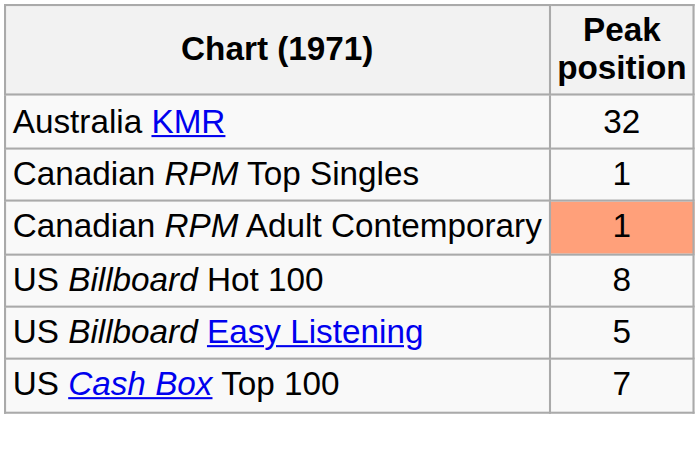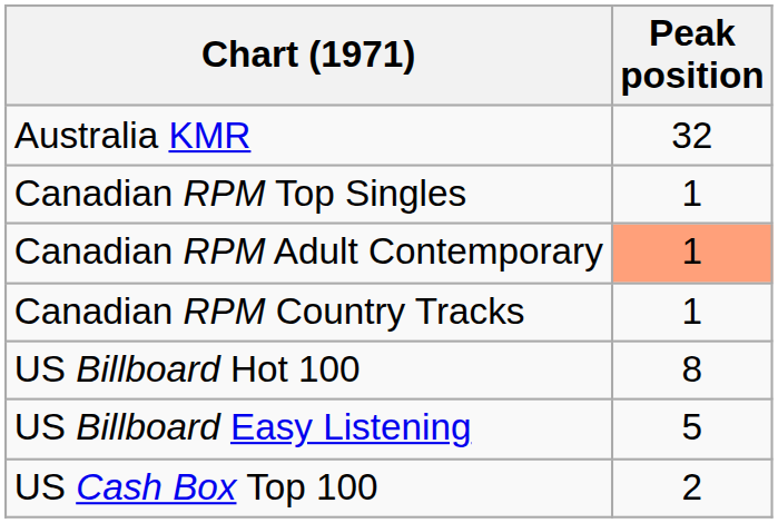 <table class="wikitable sortable">
 <tr>
 <th align="left">Chart (1971)</th>
 <th style="text-align:center;">Peak<br>position</th>
 </tr>
 <tr>
 <td align="left">Australia <a href='#'>KMR</a></td>
 <td style="text-align:center;">32</td>
 </tr>
 <tr>
 <td align="left">Canadian <em>RPM</em> Top Singles</td>
 <td style="text-align:center;">1</td>
 </tr>
 <tr>
 <td align="left">Canadian <em>RPM</em> Adult Contemporary</td>
 <td style="background: lightsalmon; text-align:center;">1</td>
 </tr>
 <tr>
+<td align="left">Canadian <em>RPM</em> Country Tracks</td>
+<td style="text-align:center;">1</td>
+</tr>
+<tr>
 <td align="left">US <em>Billboard</em> Hot 100</td>
 <td style="text-align:center;">8</td>
 </tr>
 <tr>
 <td>US <em>Billboard</em> <a href='#'>Easy Listening</a></td>
 <td align="center">5</td>
 </tr>
 <tr>
 <td align="left">US <em><a href='#'>Cash Box</a></em> Top 100</td>
-<td style="text-align:center;">7</td>
+<td style="text-align:center;">2</td>
 </tr>
 </table>
